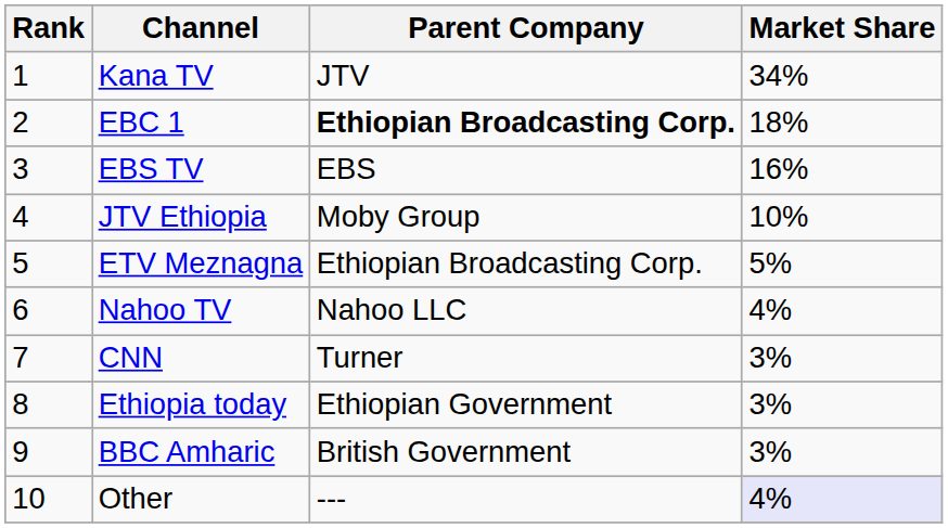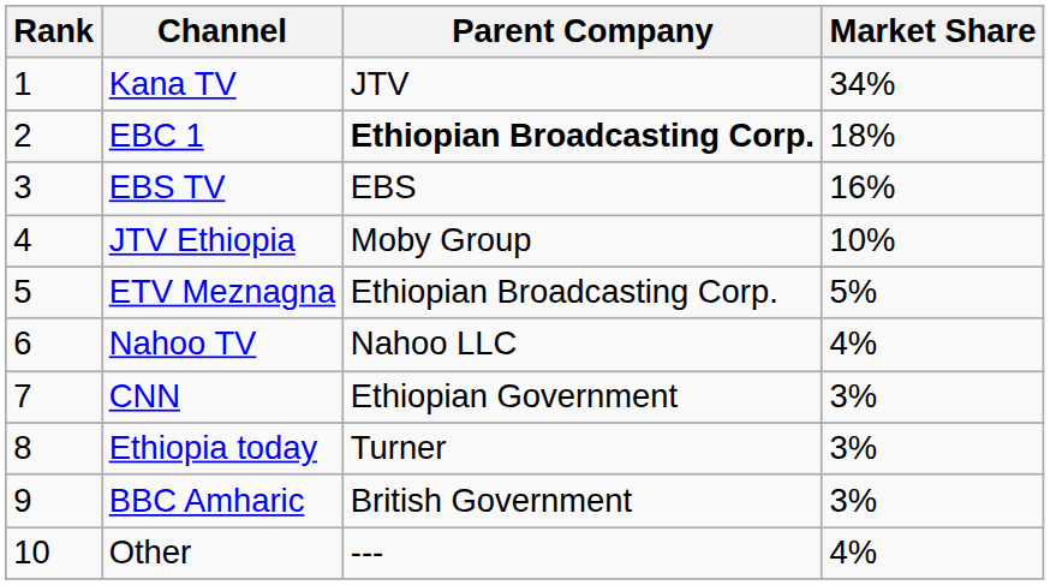 <table class="wikitable">
 <tr>
 <th>Rank</th>
 <th>Channel</th>
 <th>Parent Company</th>
 <th>Market Share</th>
 </tr>
 <tr>
 <td>1</td>
 <td><a href='#'>Kana TV</a></td>
 <td>JTV</td>
 <td>34%</td>
 </tr>
 <tr>
 <td>2</td>
 <td><a href='#'>EBC 1</a></td>
 <td><strong>Ethiopian Broadcasting Corp.</strong></td>
 <td>18%</td>
 </tr>
 <tr>
 <td>3</td>
 <td><a href='#'>EBS TV</a></td>
 <td>EBS</td>
 <td>16%</td>
 </tr>
 <tr>
 <td>4</td>
 <td><a href='#'>JTV Ethiopia</a></td>
 <td>Moby Group</td>
 <td>10%</td>
 </tr>
 <tr>
 <td>5</td>
 <td><a href='#'>ETV Meznagna</a></td>
 <td>Ethiopian Broadcasting Corp.</td>
 <td>5%</td>
 </tr>
 <tr>
 <td>6</td>
 <td><a href='#'>Nahoo TV</a></td>
 <td>Nahoo LLC</td>
 <td>4%</td>
 </tr>
 <tr>
 <td>7</td>
 <td><a href='#'>CNN</a></td>
-<td>Turner</td>
+<td>Ethiopian Government</td>
 <td>3%</td>
 </tr>
 <tr>
 <td>8</td>
 <td><a href='#'>Ethiopia today</a></td>
-<td>Ethiopian Government</td>
+<td>Turner</td>
 <td>3%</td>
 </tr>
 <tr>
 <td>9</td>
 <td><a href='#'>BBC Amharic</a></td>
 <td>British Government</td>
 <td>3%</td>
 </tr>
 <tr>
 <td>10</td>
 <td>Other</td>
 <td>---</td>
-<td style="background: lavender;">4%</td>
+<td>4%</td>
 </tr>
 </table>
